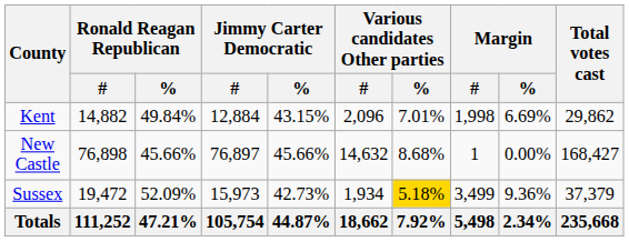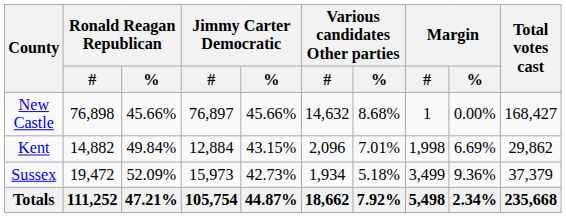 <table width="60%"  class="wikitable sortable" style="text-align:center">
 <tr>
 <th style="text-align:center;" rowspan="2">County</th>
 <th style="text-align:center;" colspan="2">Ronald Reagan<br>Republican</th>
 <th style="text-align:center;" colspan="2">Jimmy Carter<br>Democratic</th>
 <th style="text-align:center;" colspan="2">Various candidates<br>Other parties</th>
 <th style="text-align:center;" colspan="2">Margin</th>
 <th style="text-align:center;" rowspan="2">Total votes cast</th>
 </tr>
 <tr>
 <th style="text-align:center;" data-sort-type="number">#</th>
 <th style="text-align:center;" data-sort-type="number">%</th>
 <th style="text-align:center;" data-sort-type="number">#</th>
 <th style="text-align:center;" data-sort-type="number">%</th>
 <th style="text-align:center;" data-sort-type="number">#</th>
 <th style="text-align:center;" data-sort-type="number">%</th>
 <th style="text-align:center;" data-sort-type="number">#</th>
 <th style="text-align:center;" data-sort-type="number">%</th>
 </tr>
 <tr style="text-align:center;">
+<td><a href='#'>New Castle</a></td>
+<td>76,898</td>
+<td>45.66%</td>
+<td>76,897</td>
+<td>45.66%</td>
+<td>14,632</td>
+<td>8.68%</td>
+<td>1</td>
+<td>0.00%</td>
+<td>168,427</td>
+</tr>
+<tr style="text-align:center;">
 <td><a href='#'>Kent</a></td>
 <td>14,882</td>
 <td>49.84%</td>
 <td>12,884</td>
 <td>43.15%</td>
 <td>2,096</td>
 <td>7.01%</td>
 <td>1,998</td>
 <td>6.69%</td>
 <td>29,862</td>
 </tr>
 <tr style="text-align:center;">
-<td><a href='#'>New Castle</a></td>
-<td>76,898</td>
-<td>45.66%</td>
-<td>76,897</td>
-<td>45.66%</td>
-<td>14,632</td>
-<td>8.68%</td>
-<td>1</td>
-<td>0.00%</td>
-<td>168,427</td>
-</tr>
-<tr style="text-align:center;">
 <td><a href='#'>Sussex</a></td>
 <td>19,472</td>
 <td>52.09%</td>
 <td>15,973</td>
 <td>42.73%</td>
 <td>1,934</td>
-<td style="background: gold;">5.18%</td>
+<td>5.18%</td>
 <td>3,499</td>
 <td>9.36%</td>
 <td>37,379</td>
 </tr>
 <tr>
 <th>Totals</th>
 <th>111,252</th>
 <th>47.21%</th>
 <th>105,754</th>
 <th>44.87%</th>
 <th>18,662</th>
 <th>7.92%</th>
 <th>5,498</th>
 <th>2.34%</th>
 <th>235,668</th>
 </tr>
 </table>
